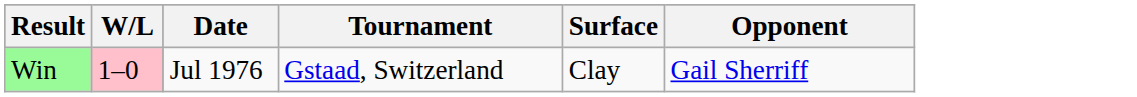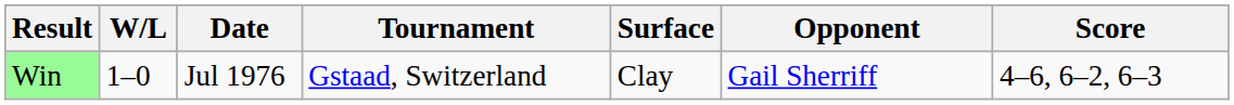 <table class="sortable wikitable">
 <tr>
 <th style="width:40px">Result</th>
 <th style="width:35px" class="unsortable">W/L</th>
 <th style="width:60px">Date</th>
 <th style="width:160px">Tournament</th>
 <th style="width:50px">Surface</th>
 <th style="width:140px">Opponent</th>
+<th style="width:120px" class="unsortable">Score</th>
 </tr>
 <tr>
 <td style="background:#98fb98;">Win</td>
-<td style="background: pink;">1–0</td>
+<td>1–0</td>
 <td>Jul 1976</td>
 <td><a href='#'>Gstaad</a>, Switzerland</td>
 <td>Clay</td>
 <td> <a href='#'>Gail Sherriff</a></td>
+<td>4–6, 6–2, 6–3</td>
 </tr>
 </table>
